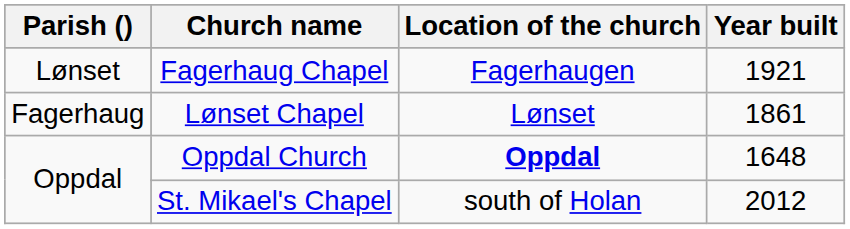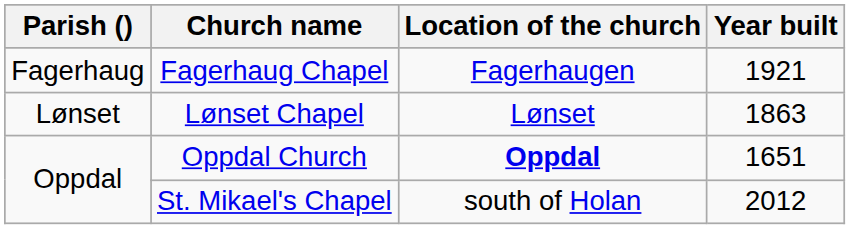 <table class="wikitable" style="text-align:center">
 <tr>
 <th>Parish ()</th>
 <th>Church name</th>
 <th>Location of the church</th>
 <th>Year built</th>
 </tr>
 <tr>
-<td>Lønset</td>
+<td>Fagerhaug</td>
 <td><a href='#'>Fagerhaug Chapel</a></td>
 <td><a href='#'>Fagerhaugen</a></td>
 <td>1921</td>
 </tr>
 <tr>
-<td>Fagerhaug</td>
+<td>Lønset</td>
 <td><a href='#'>Lønset Chapel</a></td>
 <td><a href='#'>Lønset</a></td>
-<td>1861</td>
+<td>1863</td>
 </tr>
 <tr>
 <td rowspan="2">Oppdal</td>
 <td><a href='#'>Oppdal Church</a></td>
 <td><strong><a href='#'>Oppdal</a></strong></td>
-<td>1648</td>
+<td>1651</td>
 </tr>
 <tr>
 <td><a href='#'>St. Mikael's Chapel</a></td>
 <td>south of <a href='#'>Holan</a></td>
 <td>2012</td>
 </tr>
 </table>
